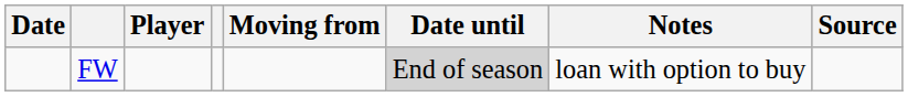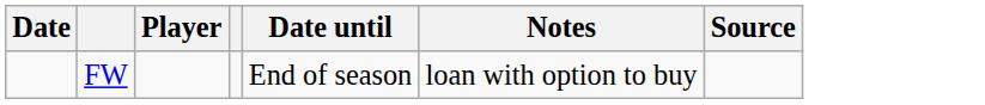 <table class="wikitable sortable">
 <tr>
 <th scope=col>Date</th>
 <th scope=col></th>
 <th scope=col>Player</th>
 <th scope=col></th>
-<th scope=col>Moving from</th>
 <th scope=col class="unsortable">Date until</th>
 <th scope=col class="unsortable">Notes</th>
 <th scope=col>Source</th>
 </tr>
 <tr>
 <td></td>
 <td align="center"><a href='#'>FW</a></td>
 <td></td>
 <td align="center"></td>
-<td></td>
-<td align="center" style="background: lightgrey;">End of season</td>
+<td align="center">End of season</td>
 <td align="center">loan with option to buy</td>
 <td></td>
 </tr>
 </table>
